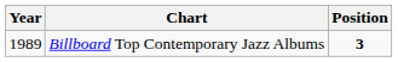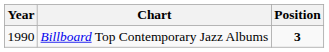 <table class="wikitable">
 <tr>
 <th>Year</th>
 <th>Chart</th>
 <th>Position</th>
 </tr>
 <tr>
-<td>1989</td>
+<td>1990</td>
 <td><em><a href='#'>Billboard</a></em>  Top Contemporary Jazz Albums</td>
 <td align="center"><strong>3</strong></td>
 </tr>
 </table>
